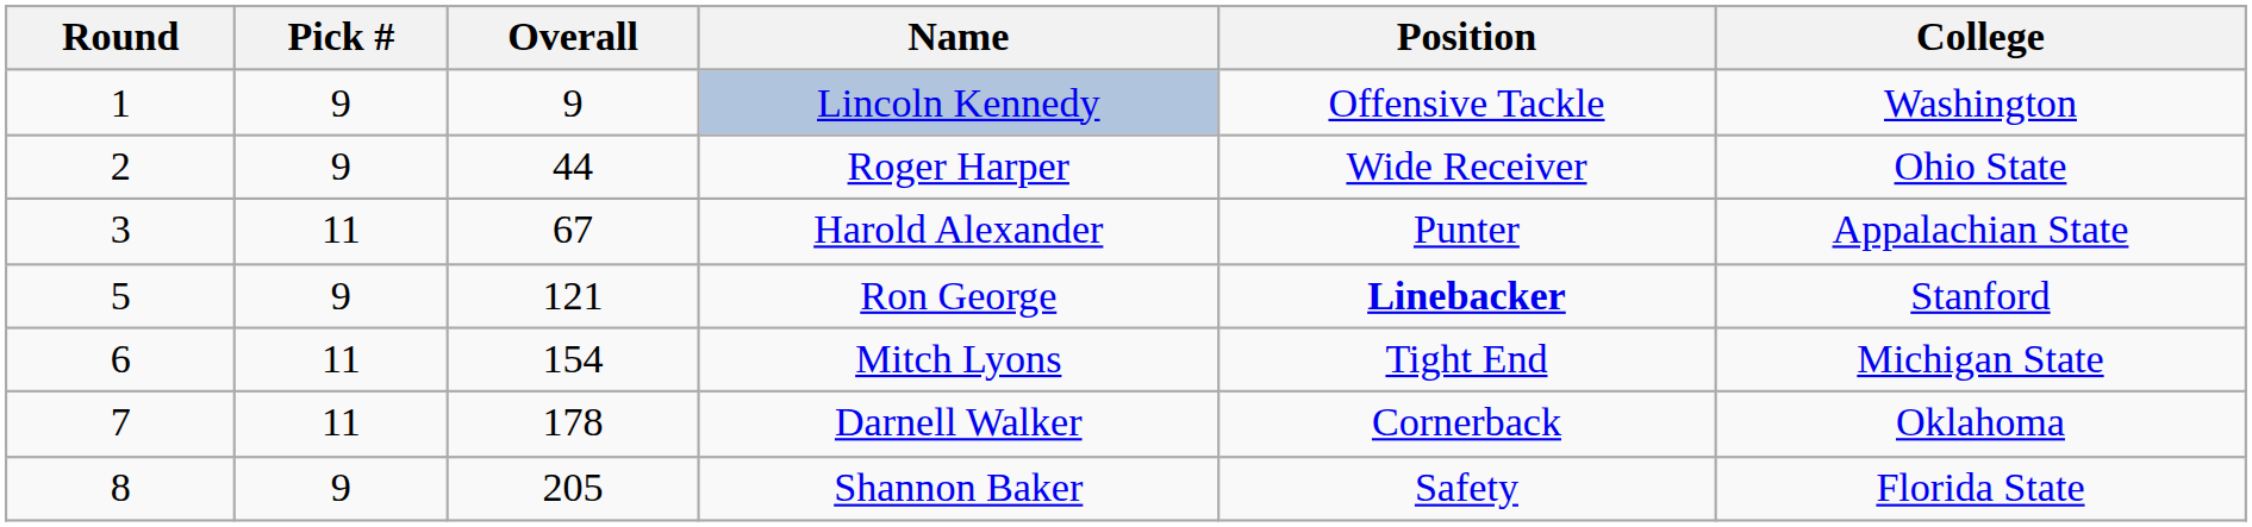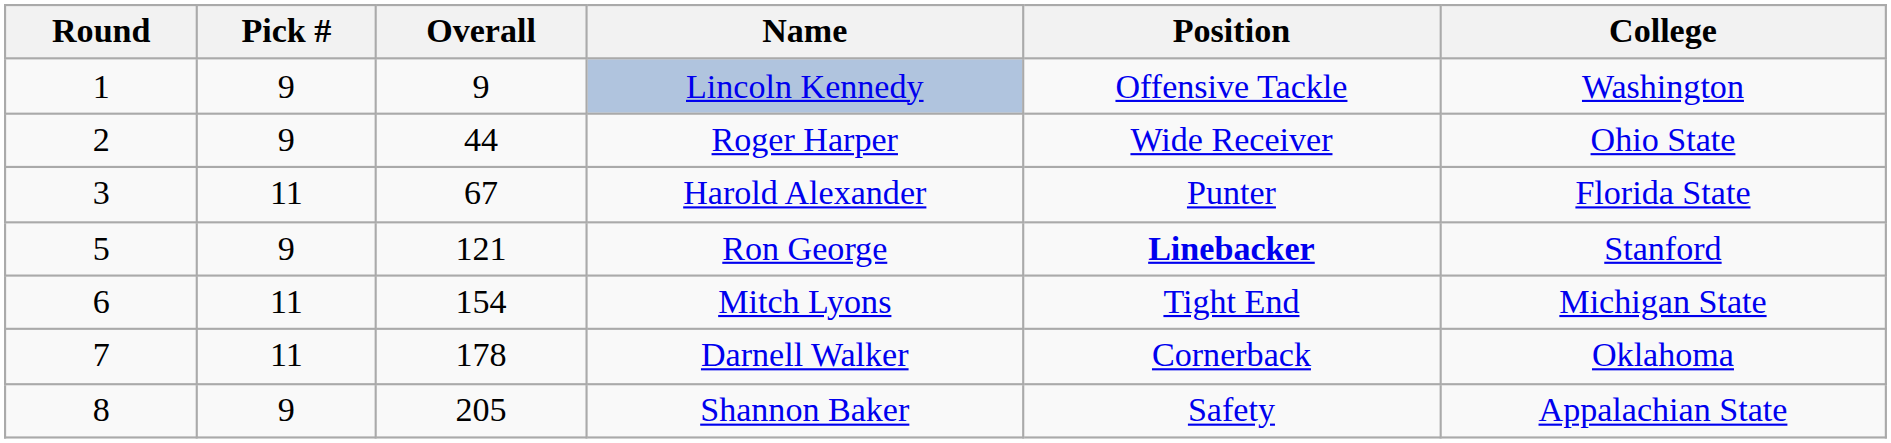 <table class="wikitable sortable sortable" style="width: 100%; text-align:center">
 <tr>
 <th>Round</th>
 <th>Pick #</th>
 <th>Overall</th>
 <th>Name</th>
 <th>Position</th>
 <th>College</th>
 </tr>
 <tr>
 <td>1</td>
 <td>9</td>
 <td>9</td>
 <td bgcolor=lightsteelblue><a href='#'>Lincoln Kennedy</a></td>
 <td><a href='#'>Offensive Tackle</a></td>
 <td><a href='#'>Washington</a></td>
 </tr>
 <tr>
 <td>2</td>
 <td>9</td>
 <td>44</td>
 <td><a href='#'>Roger Harper</a></td>
 <td><a href='#'>Wide Receiver</a></td>
 <td><a href='#'>Ohio State</a></td>
 </tr>
 <tr>
 <td>3</td>
 <td>11</td>
 <td>67</td>
 <td><a href='#'>Harold Alexander</a></td>
 <td><a href='#'>Punter</a></td>
-<td><a href='#'>Appalachian State</a></td>
+<td><a href='#'>Florida State</a></td>
 </tr>
 <tr>
 <td>5</td>
 <td>9</td>
 <td>121</td>
 <td><a href='#'>Ron George</a></td>
 <td><strong><a href='#'>Linebacker</a></strong></td>
 <td><a href='#'>Stanford</a></td>
 </tr>
 <tr>
 <td>6</td>
 <td>11</td>
 <td>154</td>
 <td><a href='#'>Mitch Lyons</a></td>
 <td><a href='#'>Tight End</a></td>
 <td><a href='#'>Michigan State</a></td>
 </tr>
 <tr>
 <td>7</td>
 <td>11</td>
 <td>178</td>
 <td><a href='#'>Darnell Walker</a></td>
 <td><a href='#'>Cornerback</a></td>
 <td><a href='#'>Oklahoma</a></td>
 </tr>
 <tr>
 <td>8</td>
 <td>9</td>
 <td>205</td>
 <td><a href='#'>Shannon Baker</a></td>
 <td><a href='#'>Safety</a></td>
-<td><a href='#'>Florida State</a></td>
+<td><a href='#'>Appalachian State</a></td>
 </tr>
 </table>
